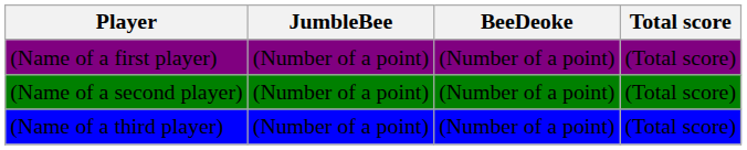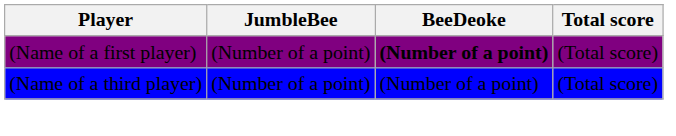 <table class="wikitable">
 <tr>
 <th>Player</th>
 <th>JumbleBee</th>
 <th>BeeDeoke</th>
 <th>Total score</th>
 </tr>
 <tr>
 <td style="background:purple;">(Name of a first player)</td>
 <td style="background:purple;">(Number of a point)</td>
-<td style="background:purple;">(Number of a point)</td>
+<td style="background:purple;"><strong>(Number of a point)</strong></td>
 <td style="background:purple;">(Total score)</td>
-</tr>
-<tr>
-<td style="background:green;">(Name of a second player)</td>
-<td style="background:green;">(Number of a point)</td>
-<td style="background:green;">(Number of a point)</td>
-<td style="background:green;">(Total score)</td>
 </tr>
 <tr>
 <td style="background:blue;">(Name of a third player)</td>
 <td style="background:blue;">(Number of a point)</td>
 <td style="background:blue;">(Number of a point)</td>
 <td style="background:blue;">(Total score)</td>
 </tr>
 </table>
